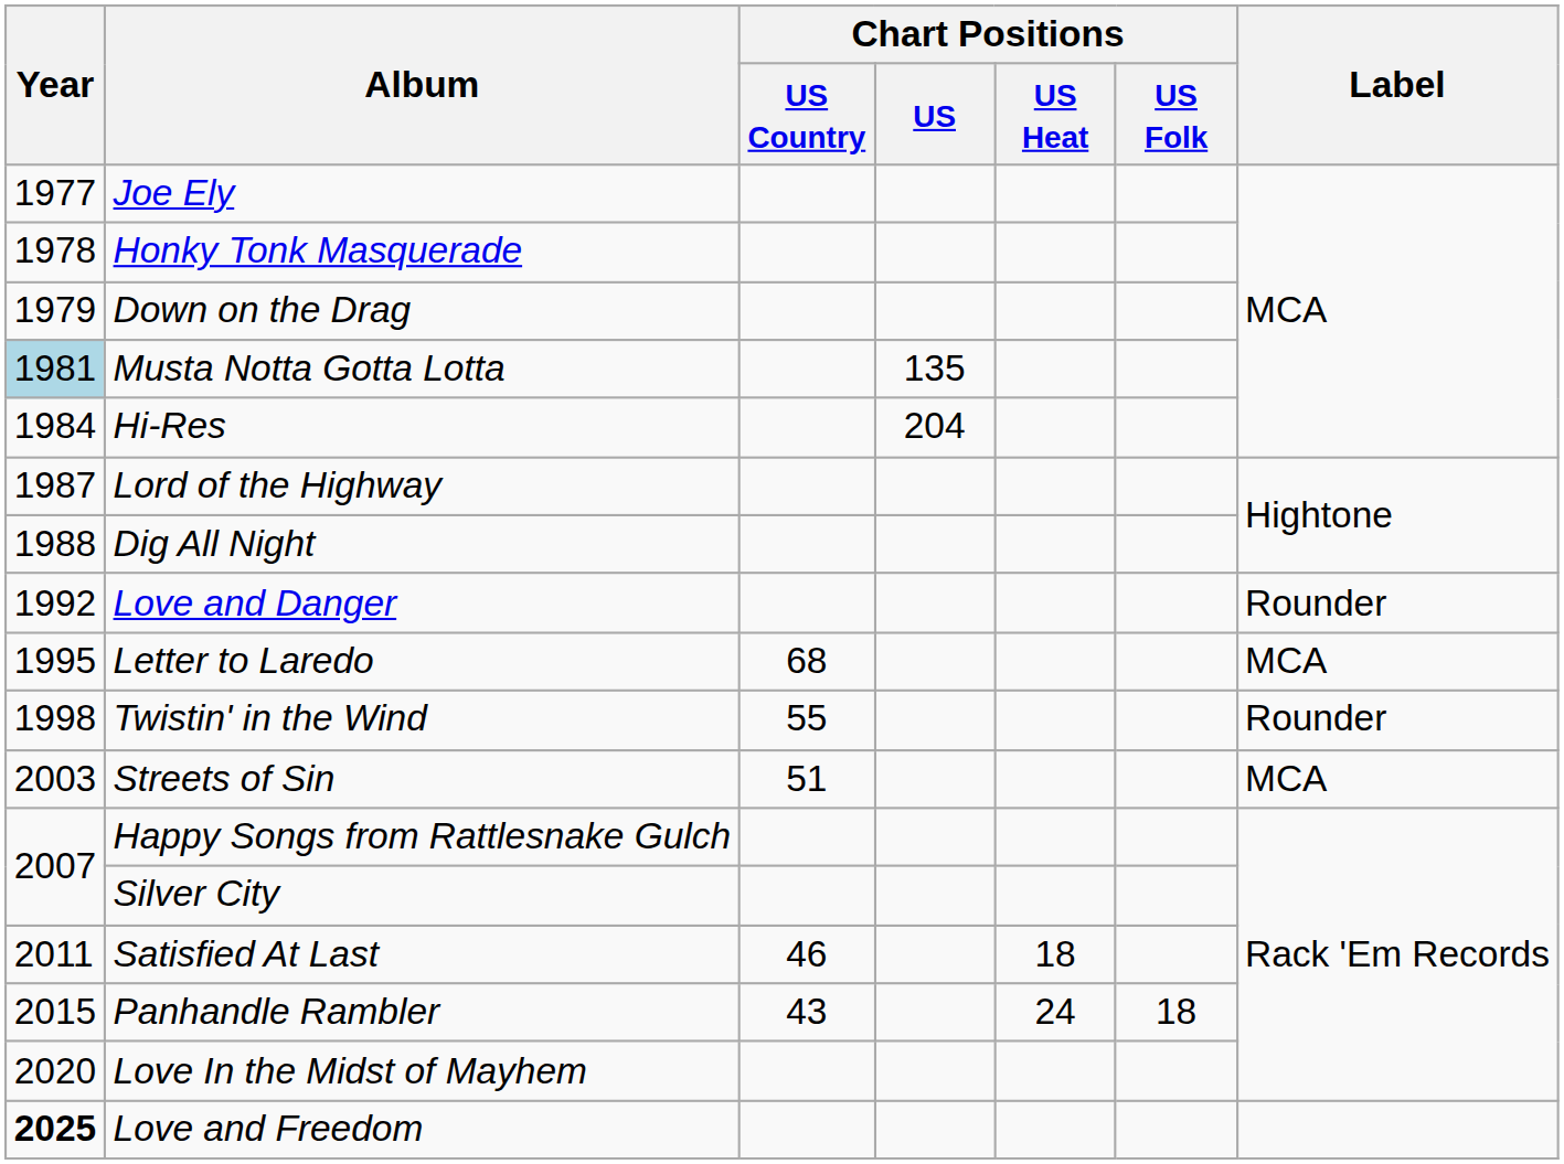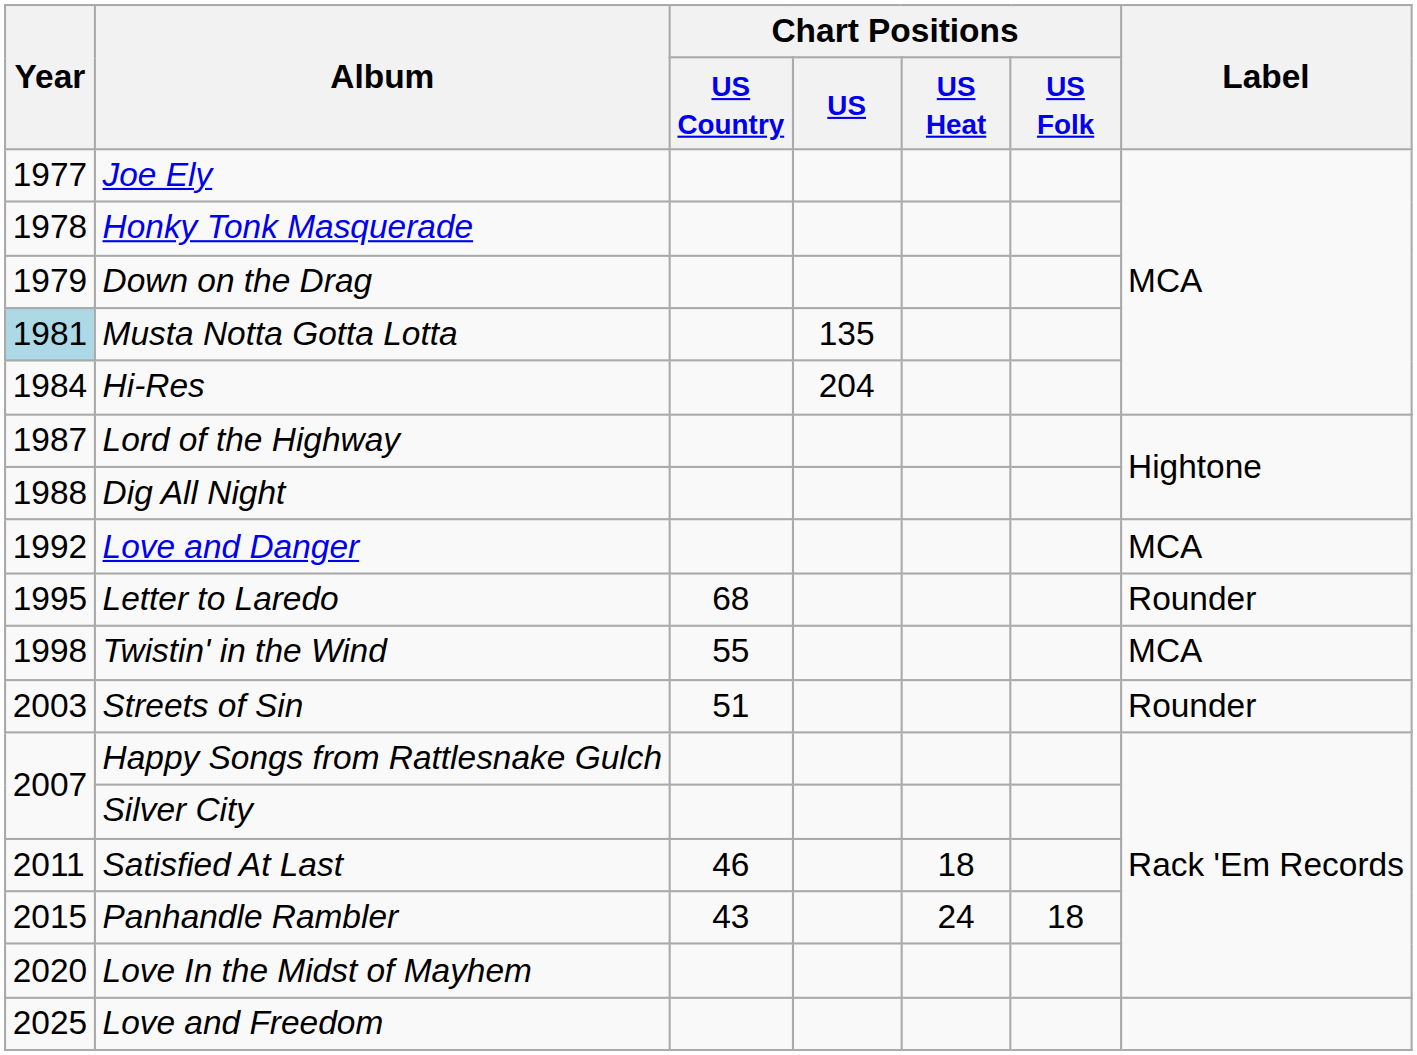 <table class="wikitable">
 <tr>
 <th rowspan="2">Year</th>
 <th rowspan="2">Album</th>
 <th colspan="4">Chart Positions</th>
 <th rowspan="2">Label</th>
 </tr>
 <tr>
 <th style="width:45px;"><small><a href='#'>US Country</a></small></th>
 <th style="width:45px;"><small><a href='#'>US</a></small></th>
 <th style="width:45px;"><small><a href='#'>US Heat</a></small></th>
 <th style="width:45px;"><small><a href='#'>US Folk</a></small></th>
 </tr>
 <tr>
 <td>1977</td>
 <td><em><a href='#'>Joe Ely</a></em></td>
 <td></td>
 <td></td>
 <td></td>
 <td></td>
 <td rowspan="5">MCA</td>
 </tr>
 <tr>
 <td>1978</td>
 <td><em><a href='#'>Honky Tonk Masquerade</a></em></td>
 <td></td>
 <td></td>
 <td></td>
 <td></td>
 </tr>
 <tr>
 <td>1979</td>
 <td><em>Down on the Drag</em></td>
 <td></td>
 <td></td>
 <td></td>
 <td></td>
 </tr>
 <tr>
 <td style="background: lightblue;">1981</td>
 <td><em>Musta Notta Gotta Lotta</em></td>
 <td></td>
 <td style="text-align:center;">135</td>
 <td></td>
 <td></td>
 </tr>
 <tr>
 <td>1984</td>
 <td><em>Hi-Res</em></td>
 <td></td>
 <td style="text-align:center;">204</td>
 <td></td>
 <td></td>
 </tr>
 <tr>
 <td>1987</td>
 <td><em>Lord of the Highway</em></td>
 <td></td>
 <td></td>
 <td></td>
 <td></td>
 <td rowspan="2">Hightone</td>
 </tr>
 <tr>
 <td>1988</td>
 <td><em>Dig All Night</em></td>
 <td></td>
 <td></td>
 <td></td>
 <td></td>
 </tr>
 <tr>
 <td>1992</td>
 <td><em><a href='#'>Love and Danger</a></em></td>
 <td></td>
 <td></td>
 <td></td>
 <td></td>
-<td>Rounder</td>
+<td>MCA</td>
 </tr>
 <tr>
 <td>1995</td>
 <td><em>Letter to Laredo</em></td>
 <td style="text-align:center;">68</td>
 <td></td>
 <td></td>
 <td></td>
-<td>MCA</td>
+<td>Rounder</td>
 </tr>
 <tr>
 <td>1998</td>
 <td><em>Twistin' in the Wind</em></td>
 <td style="text-align:center;">55</td>
 <td></td>
 <td></td>
 <td></td>
-<td>Rounder</td>
+<td>MCA</td>
 </tr>
 <tr>
 <td>2003</td>
 <td><em>Streets of Sin</em></td>
 <td style="text-align:center;">51</td>
 <td></td>
 <td></td>
 <td></td>
-<td>MCA</td>
+<td>Rounder</td>
 </tr>
 <tr>
 <td rowspan="2">2007</td>
 <td><em>Happy Songs from Rattlesnake Gulch</em></td>
 <td></td>
 <td></td>
 <td></td>
 <td></td>
 <td rowspan="5">Rack 'Em Records</td>
 </tr>
 <tr>
 <td><em>Silver City</em></td>
 <td></td>
 <td></td>
 <td></td>
 <td></td>
 </tr>
 <tr>
 <td>2011</td>
 <td><em>Satisfied At Last</em></td>
 <td style="text-align:center;">46</td>
 <td></td>
 <td style="text-align:center;">18</td>
 <td></td>
 </tr>
 <tr>
 <td>2015</td>
 <td><em>Panhandle Rambler</em></td>
 <td style="text-align:center;">43</td>
 <td></td>
 <td style="text-align:center;">24</td>
 <td style="text-align:center;">18</td>
 </tr>
 <tr>
 <td>2020</td>
 <td><em>Love In the Midst of Mayhem</em></td>
 <td style="text-align:center;"></td>
 <td></td>
 <td style="text-align:center;"></td>
 <td style="text-align:center;"></td>
 </tr>
 <tr>
-<td><strong>2025</strong></td>
+<td>2025</td>
 <td><em>Love and Freedom</em></td>
 <td></td>
 <td style="text-align:center;"></td>
 <td style="text-align:center;"></td>
 <td></td>
 <td></td>
 </tr>
 </table>
